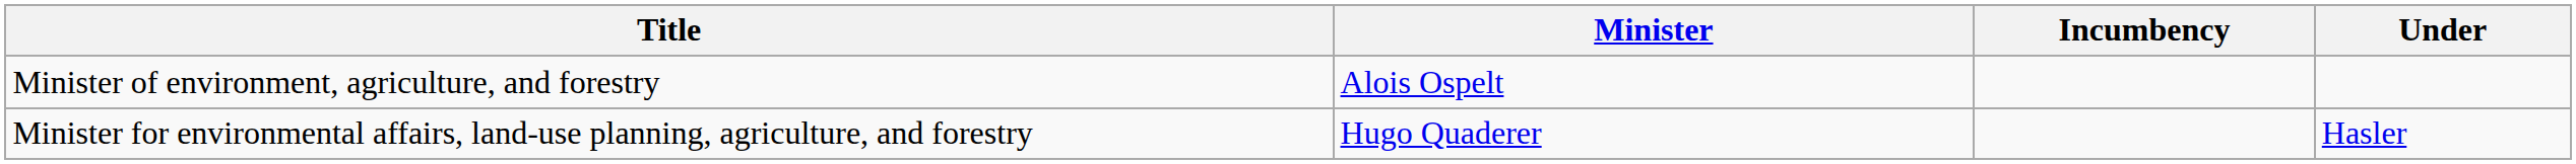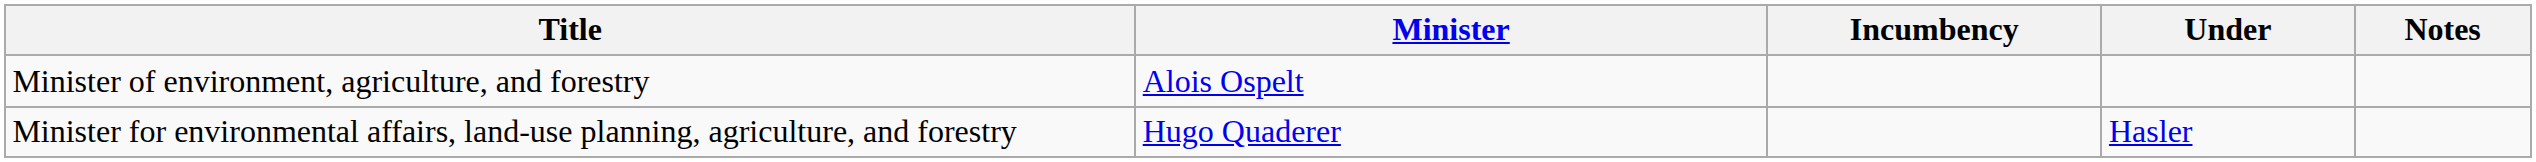 <table class="wikitable" style="width:100%;">
 <tr>
 <th>Title</th>
 <th style="width:25%;"><a href='#'>Minister</a></th>
 <th style="width:160px;">Incumbency</th>
 <th style="width:10%;">Under</th>
+<th style="width:7%;">Notes</th>
 </tr>
 <tr>
 <td>Minister of environment, agriculture, and forestry</td>
 <td><a href='#'>Alois Ospelt</a></td>
+<td></td>
 <td></td>
 <td></td>
 </tr>
 <tr>
 <td>Minister for environmental affairs, land-use planning, agriculture, and forestry</td>
 <td><a href='#'>Hugo Quaderer</a></td>
 <td></td>
 <td><a href='#'>Hasler</a></td>
+<td></td>
 </tr>
 </table>
